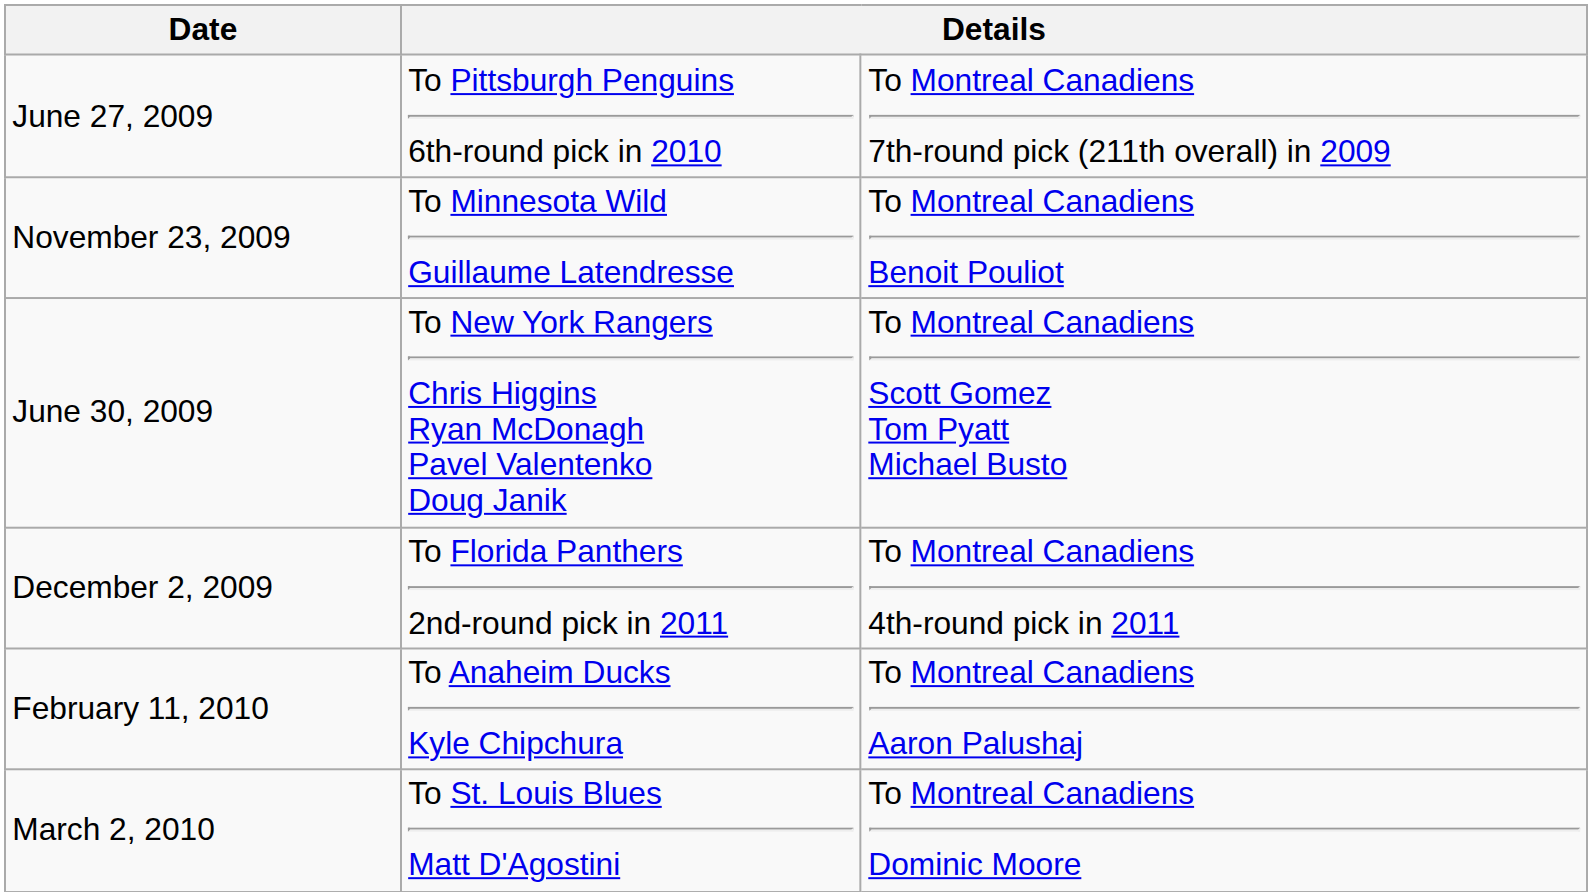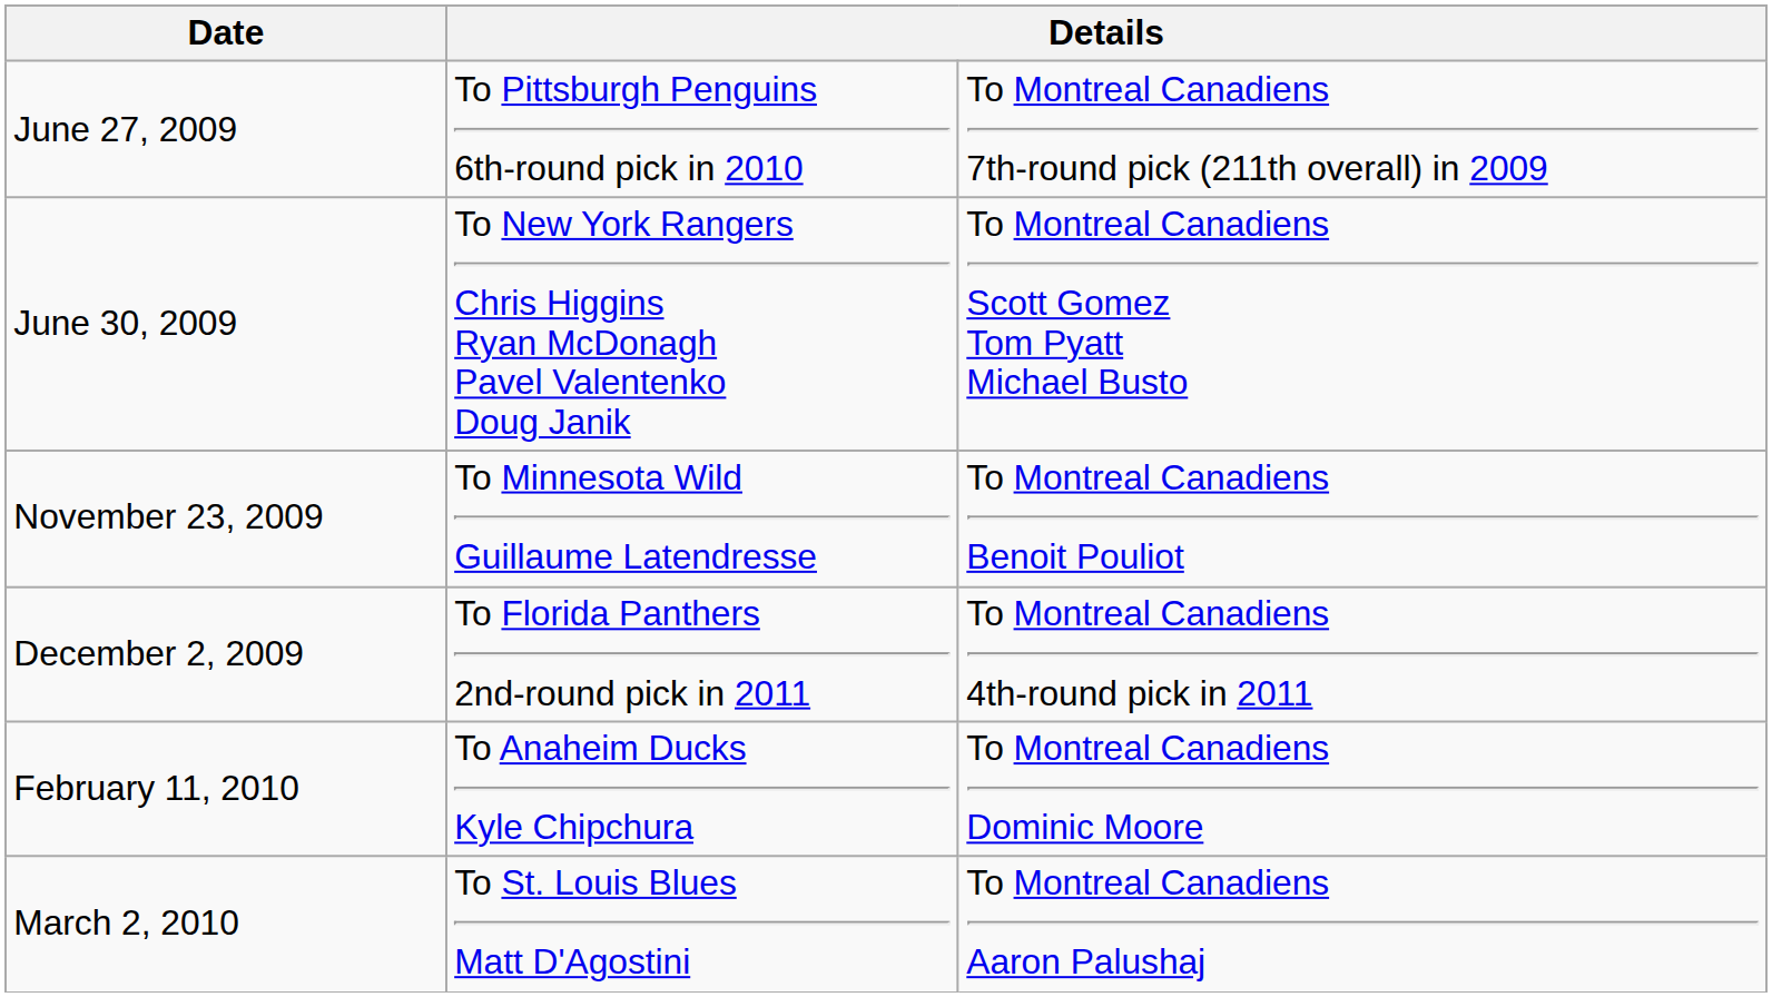 <table class="wikitable" style="width:50em; padding:3px;">
 <tr>
 <th>Date</th>
 <th colspan="2">Details</th>
 </tr>
 <tr>
 <td>June 27, 2009</td>
 <td valign="top">To <a href='#'>Pittsburgh Penguins</a> <hr>6th-round pick in <a href='#'>2010</a></td>
 <td valign="top">To <a href='#'>Montreal Canadiens</a> <hr>7th-round pick (211th overall) in <a href='#'>2009</a></td>
 </tr>
 <tr>
+<td>June 30, 2009</td>
+<td valign="top">To <a href='#'>New York Rangers</a> <hr><a href='#'>Chris Higgins</a><br><a href='#'>Ryan McDonagh</a><br><a href='#'>Pavel Valentenko</a><br><a href='#'>Doug Janik</a></td>
+<td valign="top">To <a href='#'>Montreal Canadiens</a> <hr><a href='#'>Scott Gomez</a><br><a href='#'>Tom Pyatt</a><br><a href='#'>Michael Busto</a></td>
+</tr>
+<tr>
 <td>November 23, 2009</td>
 <td valign="top">To <a href='#'>Minnesota Wild</a> <hr><a href='#'>Guillaume Latendresse</a></td>
 <td valign="top">To <a href='#'>Montreal Canadiens</a> <hr><a href='#'>Benoit Pouliot</a></td>
-</tr>
-<tr>
-<td>June 30, 2009</td>
-<td valign="top">To <a href='#'>New York Rangers</a> <hr><a href='#'>Chris Higgins</a><br><a href='#'>Ryan McDonagh</a><br><a href='#'>Pavel Valentenko</a><br><a href='#'>Doug Janik</a></td>
-<td valign="top">To <a href='#'>Montreal Canadiens</a> <hr><a href='#'>Scott Gomez</a><br><a href='#'>Tom Pyatt</a><br><a href='#'>Michael Busto</a></td>
 </tr>
 <tr>
 <td>December 2, 2009</td>
 <td valign="top">To <a href='#'>Florida Panthers</a> <hr>2nd-round pick in <a href='#'>2011</a></td>
 <td valign="top">To <a href='#'>Montreal Canadiens</a> <hr>4th-round pick in <a href='#'>2011</a></td>
 </tr>
 <tr>
 <td>February 11, 2010</td>
 <td valign="top">To <a href='#'>Anaheim Ducks</a> <hr><a href='#'>Kyle Chipchura</a></td>
-<td valign="top">To <a href='#'>Montreal Canadiens</a> <hr><a href='#'>Aaron Palushaj</a></td>
+<td valign="top">To <a href='#'>Montreal Canadiens</a> <hr><a href='#'>Dominic Moore</a></td>
 </tr>
 <tr>
 <td>March 2, 2010</td>
 <td valign="top">To <a href='#'>St. Louis Blues</a> <hr><a href='#'>Matt D'Agostini</a></td>
-<td valign="top">To <a href='#'>Montreal Canadiens</a> <hr><a href='#'>Dominic Moore</a></td>
+<td valign="top">To <a href='#'>Montreal Canadiens</a> <hr><a href='#'>Aaron Palushaj</a></td>
 </tr>
 </table>
